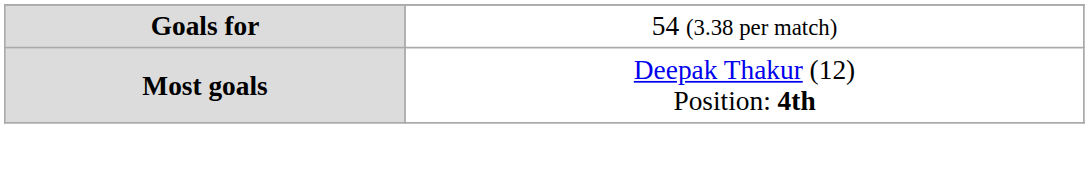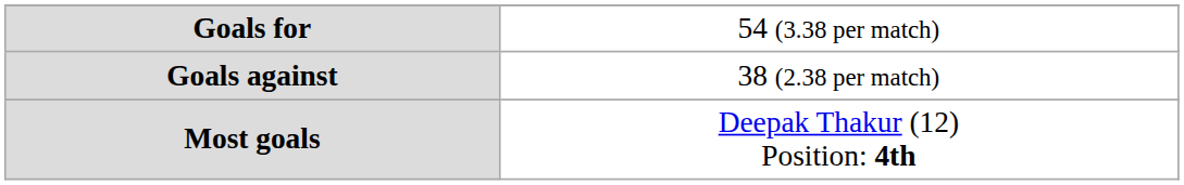 <table class="wikitable" style="width:50%;text-align:center">
 <tr>
 </tr>
 <tr>
 <td style="background:gainsboro;"><strong>Goals for</strong></td>
 <td style="background:white;">54 <small>(3.38 per match)</small></td>
 </tr>
 <tr>
+<td style="background:gainsboro;"><strong>Goals against</strong></td>
+<td style="background:white;">38 <small>(2.38 per match)</small></td>
+</tr>
+<tr>
 <td style="background:gainsboro;"><strong>Most goals</strong></td>
 <td style="background:white;"> <a href='#'>Deepak Thakur</a> (12) <br> Position: <strong>4th</strong></td>
 </tr>
 </table>
